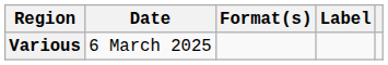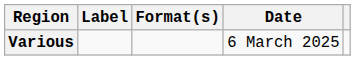 <table class="wikitable plainrowheaders">
 <tr>
 <th scope="col">Region</th>
+<th scope="col">Label</th>
+<th scope="col">Format(s)</th>
 <th scope="col">Date</th>
-<th scope="col">Format(s)</th>
-<th scope="col">Label</th>
 <th scope="col"></th>
 </tr>
 <tr>
 <th scope="row">Various</th>
+<td align="center"></td>
+<td></td>
 <td>6 March 2025</td>
-<td></td>
-<td align="center"></td>
 <td align="center"></td>
 </tr>
 </table>
